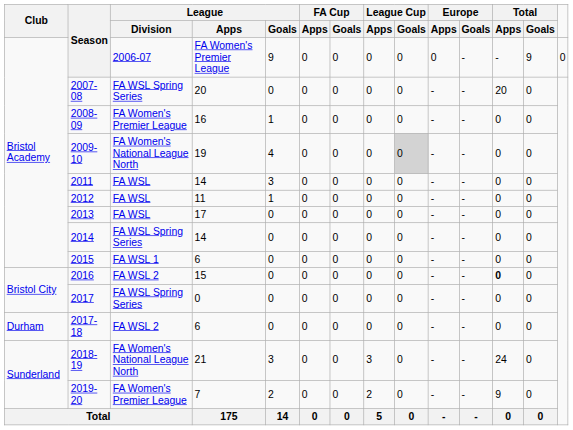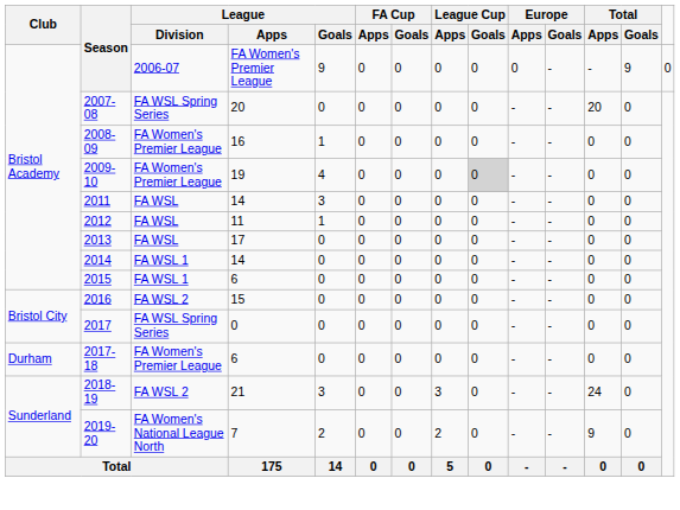 <table class="wikitable sortable">
 <tr>
 <th rowspan="2">Club</th>
 <th rowspan="3">Season</th>
 <th colspan="3">League</th>
 <th colspan="2">FA Cup</th>
 <th colspan="2">League Cup</th>
 <th colspan="2">Europe</th>
 <th colspan="2">Total</th>
 </tr>
 <tr>
 <th>Division</th>
 <th>Apps</th>
 <th>Goals</th>
 <th>Apps</th>
 <th>Goals</th>
 <th>Apps</th>
 <th>Goals</th>
 <th>Apps</th>
 <th>Goals</th>
 <th>Apps</th>
 <th>Goals</th>
 </tr>
 <tr>
 <td rowspan="9"><a href='#'>Bristol Academy</a></td>
 <td><a href='#'>2006-07</a></td>
 <td><a href='#'>FA Women's Premier League</a></td>
 <td>9</td>
 <td>0</td>
 <td>0</td>
 <td>0</td>
 <td>0</td>
 <td>0</td>
 <td>-</td>
 <td>-</td>
 <td>9</td>
 <td>0</td>
 </tr>
 <tr>
 <td><a href='#'>2007-08</a></td>
 <td><a href='#'>FA WSL Spring Series</a></td>
 <td>20</td>
 <td>0</td>
 <td>0</td>
 <td>0</td>
 <td>0</td>
 <td>0</td>
 <td>-</td>
 <td>-</td>
 <td>20</td>
 <td>0</td>
 </tr>
 <tr>
 <td><a href='#'>2008-09</a></td>
 <td><a href='#'>FA Women's Premier League</a></td>
 <td>16</td>
 <td>1</td>
 <td>0</td>
 <td>0</td>
 <td>0</td>
 <td>0</td>
 <td>-</td>
 <td>-</td>
 <td>0</td>
 <td>0</td>
 </tr>
 <tr>
 <td><a href='#'>2009-10</a></td>
-<td><a href='#'>FA Women's National League North</a></td>
+<td><a href='#'>FA Women's Premier League</a></td>
 <td>19</td>
 <td>4</td>
 <td>0</td>
 <td>0</td>
 <td>0</td>
 <td style="background: lightgrey;">0</td>
 <td>-</td>
 <td>-</td>
 <td>0</td>
 <td>0</td>
 </tr>
 <tr>
 <td><a href='#'>2011</a></td>
 <td><a href='#'>FA WSL</a></td>
 <td>14</td>
 <td>3</td>
 <td>0</td>
 <td>0</td>
 <td>0</td>
 <td>0</td>
 <td>-</td>
 <td>-</td>
 <td>0</td>
 <td>0</td>
 </tr>
 <tr>
 <td><a href='#'>2012</a></td>
 <td><a href='#'>FA WSL</a></td>
 <td>11</td>
 <td>1</td>
 <td>0</td>
 <td>0</td>
 <td>0</td>
 <td>0</td>
 <td>-</td>
 <td>-</td>
 <td>0</td>
 <td>0</td>
 </tr>
 <tr>
 <td><a href='#'>2013</a></td>
 <td><a href='#'>FA WSL</a></td>
 <td>17</td>
 <td>0</td>
 <td>0</td>
 <td>0</td>
 <td>0</td>
 <td>0</td>
 <td>-</td>
 <td>-</td>
 <td>0</td>
 <td>0</td>
 </tr>
 <tr>
 <td><a href='#'>2014</a></td>
-<td><a href='#'>FA WSL Spring Series</a></td>
+<td><a href='#'>FA WSL 1</a></td>
 <td>14</td>
 <td>0</td>
 <td>0</td>
 <td>0</td>
 <td>0</td>
 <td>0</td>
 <td>-</td>
 <td>-</td>
 <td>0</td>
 <td>0</td>
 </tr>
 <tr>
 <td><a href='#'>2015</a></td>
 <td><a href='#'>FA WSL 1</a></td>
 <td>6</td>
 <td>0</td>
 <td>0</td>
 <td>0</td>
 <td>0</td>
 <td>0</td>
 <td>-</td>
 <td>-</td>
 <td>0</td>
 <td>0</td>
 </tr>
 <tr>
 <td rowspan="2"><a href='#'>Bristol City</a></td>
 <td><a href='#'>2016</a></td>
 <td><a href='#'>FA WSL 2</a></td>
 <td>15</td>
 <td>0</td>
 <td>0</td>
 <td>0</td>
 <td>0</td>
 <td>0</td>
 <td>-</td>
 <td>-</td>
-<td><strong>0</strong></td>
+<td>0</td>
 <td>0</td>
 </tr>
 <tr>
 <td><a href='#'>2017</a></td>
 <td><a href='#'>FA WSL Spring Series</a></td>
 <td>0</td>
 <td>0</td>
 <td>0</td>
 <td>0</td>
 <td>0</td>
 <td>0</td>
 <td>-</td>
 <td>-</td>
 <td>0</td>
 <td>0</td>
 </tr>
 <tr>
 <td rowspan="1"><a href='#'>Durham</a></td>
 <td><a href='#'>2017-18</a></td>
-<td><a href='#'>FA WSL 2</a></td>
+<td><a href='#'>FA Women's Premier League</a></td>
 <td>6</td>
 <td>0</td>
 <td>0</td>
 <td>0</td>
 <td>0</td>
 <td>0</td>
 <td>-</td>
 <td>-</td>
 <td>0</td>
 <td>0</td>
 </tr>
 <tr>
 <td rowspan="2"><a href='#'>Sunderland</a></td>
 <td><a href='#'>2018-19</a></td>
-<td><a href='#'>FA Women's National League North</a></td>
+<td><a href='#'>FA WSL 2</a></td>
 <td>21</td>
 <td>3</td>
 <td>0</td>
 <td>0</td>
 <td>3</td>
 <td>0</td>
 <td>-</td>
 <td>-</td>
 <td>24</td>
 <td>0</td>
 </tr>
 <tr>
 <td><a href='#'>2019-20</a></td>
-<td><a href='#'>FA Women's Premier League</a></td>
+<td><a href='#'>FA Women's National League North</a></td>
 <td>7</td>
 <td>2</td>
 <td>0</td>
 <td>0</td>
 <td>2</td>
 <td>0</td>
 <td>-</td>
 <td>-</td>
 <td>9</td>
 <td>0</td>
 </tr>
 <tr>
 <th colspan="3">Total</th>
 <th>175</th>
 <th>14</th>
 <th>0</th>
 <th>0</th>
 <th>5</th>
 <th>0</th>
 <th>-</th>
 <th>-</th>
 <th>0</th>
 <th>0</th>
 </tr>
 </table>
